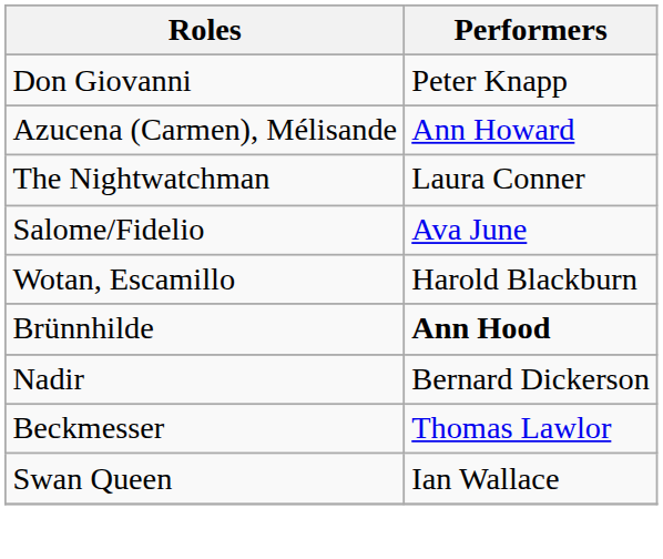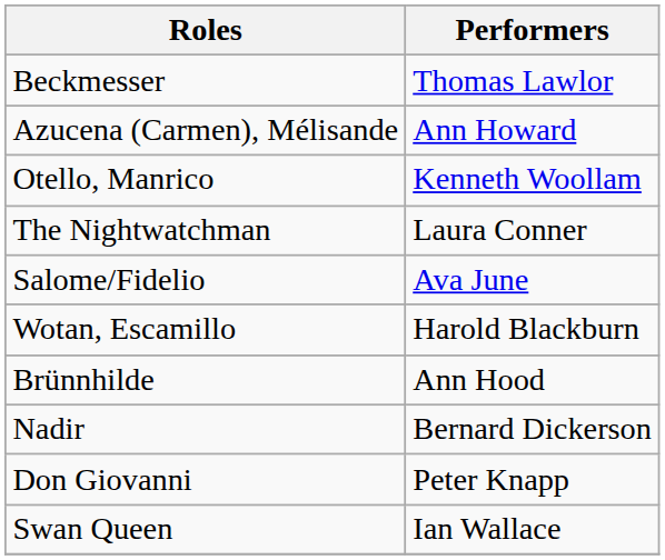 <table class="wikitable">
 <tr>
 <th>Roles</th>
 <th>Performers</th>
 </tr>
 <tr>
-<td>Don Giovanni</td>
-<td>Peter Knapp</td>
+<td>Beckmesser</td>
+<td><a href='#'>Thomas Lawlor</a></td>
 </tr>
 <tr>
 <td>Azucena (Carmen), Mélisande</td>
 <td><a href='#'>Ann Howard</a></td>
+</tr>
+<tr>
+<td>Otello, Manrico</td>
+<td><a href='#'>Kenneth Woollam</a></td>
 </tr>
 <tr>
 <td>The Nightwatchman</td>
 <td>Laura Conner</td>
 </tr>
 <tr>
 <td>Salome/Fidelio</td>
 <td><a href='#'>Ava June</a></td>
 </tr>
 <tr>
 <td>Wotan, Escamillo</td>
 <td>Harold Blackburn</td>
 </tr>
 <tr>
 <td>Brünnhilde</td>
-<td><strong>Ann Hood</strong></td>
+<td>Ann Hood</td>
 </tr>
 <tr>
 <td>Nadir</td>
 <td>Bernard Dickerson</td>
 </tr>
 <tr>
-<td>Beckmesser</td>
-<td><a href='#'>Thomas Lawlor</a></td>
+<td>Don Giovanni</td>
+<td>Peter Knapp</td>
 </tr>
 <tr>
 <td>Swan Queen</td>
 <td>Ian Wallace</td>
 </tr>
 <tr>
 </tr>
 </table>
